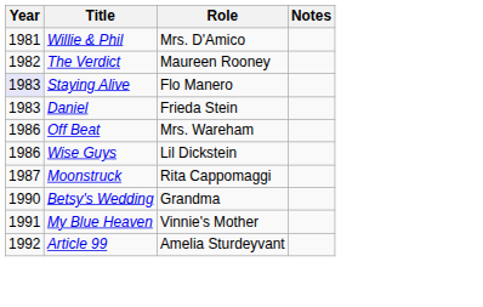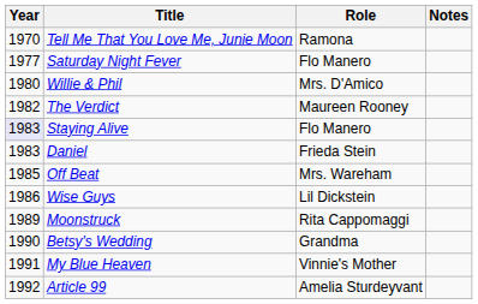 <table class="wikitable">
 <tr>
 <th>Year</th>
 <th>Title</th>
 <th>Role</th>
 <th>Notes</th>
 </tr>
 <tr>
-<td>1981</td>
+<td>1970</td>
+<td><em><a href='#'>Tell Me That You Love Me, Junie Moon</a></em></td>
+<td>Ramona</td>
+<td></td>
+</tr>
+<tr>
+<td>1977</td>
+<td><em><a href='#'>Saturday Night Fever</a></em></td>
+<td>Flo Manero</td>
+<td></td>
+</tr>
+<tr>
+<td>1980</td>
 <td><em><a href='#'>Willie & Phil</a></em></td>
 <td>Mrs. D'Amico</td>
 <td></td>
 </tr>
 <tr>
 <td>1982</td>
 <td><em><a href='#'>The Verdict</a></em></td>
 <td>Maureen Rooney</td>
 <td></td>
 </tr>
 <tr>
 <td style="background: lavender;">1983</td>
 <td><em><a href='#'>Staying Alive</a></em></td>
 <td>Flo Manero</td>
 <td></td>
 </tr>
 <tr>
 <td>1983</td>
 <td><em><a href='#'>Daniel</a></em></td>
 <td>Frieda Stein</td>
 <td></td>
 </tr>
 <tr>
-<td>1986</td>
+<td>1985</td>
 <td><em><a href='#'>Off Beat</a></em></td>
 <td>Mrs. Wareham</td>
 <td></td>
 </tr>
 <tr>
 <td>1986</td>
 <td><em><a href='#'>Wise Guys</a></em></td>
 <td>Lil Dickstein</td>
 <td></td>
 </tr>
 <tr>
-<td>1987</td>
+<td>1989</td>
 <td><em><a href='#'>Moonstruck</a></em></td>
 <td>Rita Cappomaggi</td>
 <td></td>
 </tr>
 <tr>
 <td>1990</td>
 <td><em><a href='#'>Betsy's Wedding</a></em></td>
 <td>Grandma</td>
 <td></td>
 </tr>
 <tr>
 <td>1991</td>
 <td><em><a href='#'>My Blue Heaven</a></em></td>
 <td>Vinnie's Mother</td>
 <td></td>
 </tr>
 <tr>
 <td>1992</td>
 <td><em><a href='#'>Article 99</a></em></td>
 <td>Amelia Sturdeyvant</td>
 <td></td>
 </tr>
 </table>
